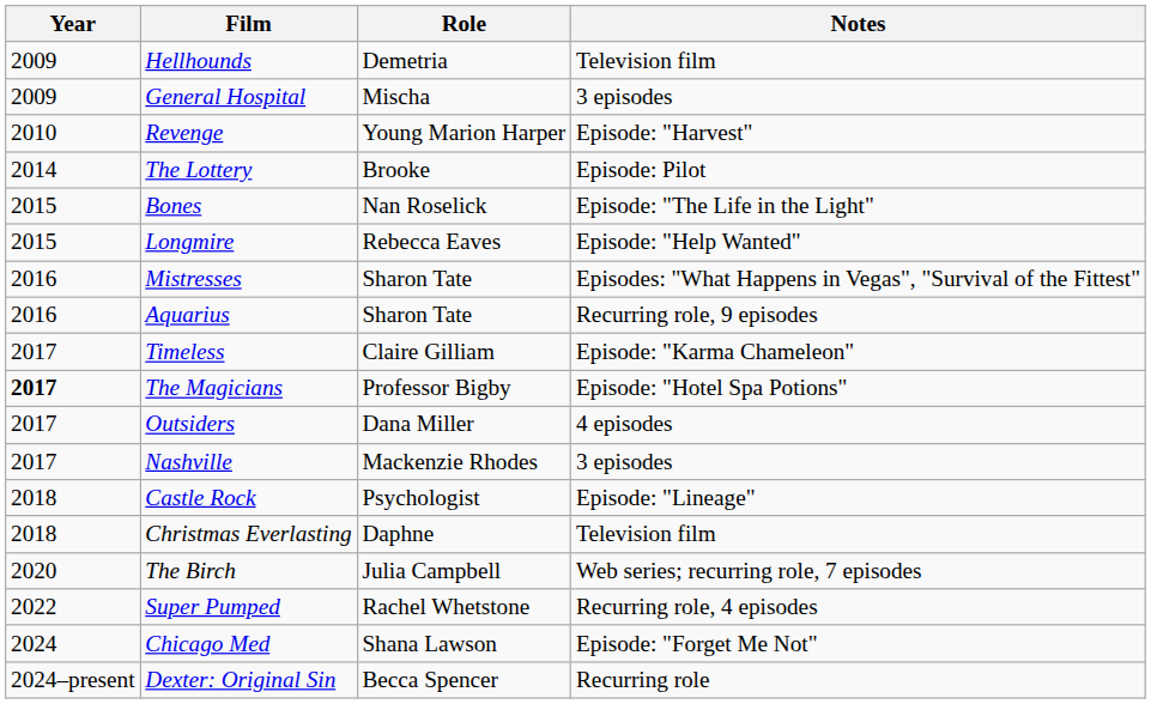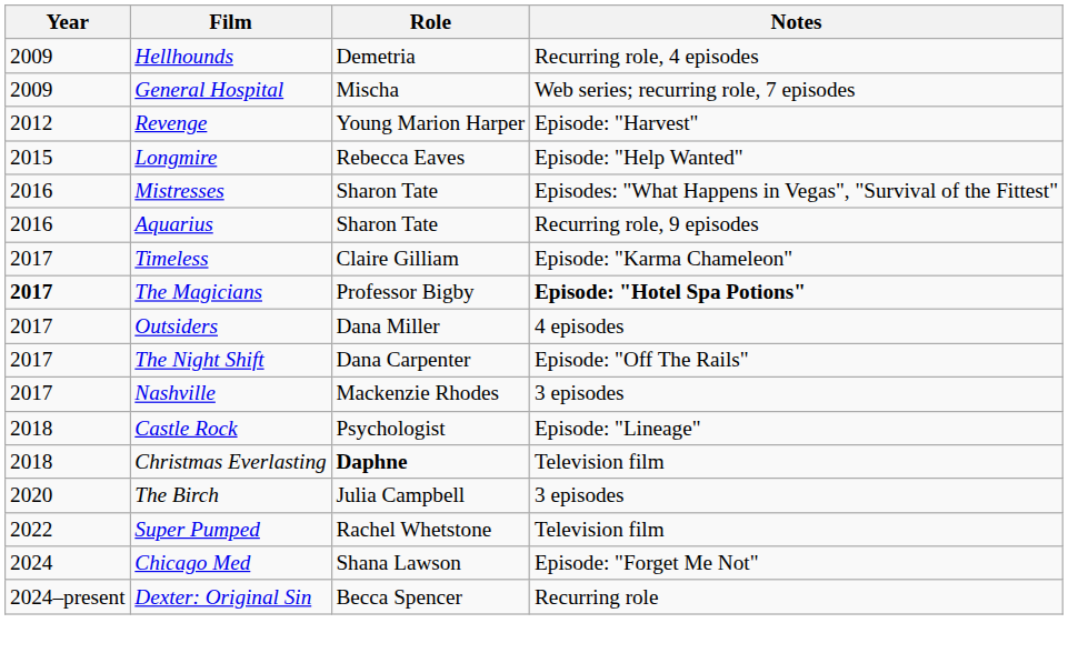 <table class="wikitable">
 <tr>
 <th>Year</th>
 <th>Film</th>
 <th>Role</th>
 <th>Notes</th>
 </tr>
 <tr>
 <td>2009</td>
 <td><em><a href='#'>Hellhounds</a></em></td>
 <td>Demetria</td>
-<td>Television film</td>
+<td>Recurring role, 4 episodes</td>
 </tr>
 <tr>
 <td>2009</td>
 <td><em><a href='#'>General Hospital</a></em></td>
 <td>Mischa</td>
-<td>3 episodes</td>
+<td>Web series; recurring role, 7 episodes</td>
 </tr>
 <tr>
-<td>2010</td>
+<td>2012</td>
 <td><em><a href='#'>Revenge</a></em></td>
 <td>Young Marion Harper</td>
 <td>Episode: "Harvest"</td>
-</tr>
-<tr>
-<td>2014</td>
-<td><em><a href='#'>The Lottery</a></em></td>
-<td>Brooke</td>
-<td>Episode: Pilot</td>
-</tr>
-<tr>
-<td>2015</td>
-<td><em><a href='#'>Bones</a></em></td>
-<td>Nan Roselick</td>
-<td>Episode: "The Life in the Light"</td>
 </tr>
 <tr>
 <td>2015</td>
 <td><em><a href='#'>Longmire</a></em></td>
 <td>Rebecca Eaves</td>
 <td>Episode: "Help Wanted"</td>
 </tr>
 <tr>
 <td>2016</td>
 <td><em><a href='#'>Mistresses</a></em></td>
 <td>Sharon Tate</td>
 <td>Episodes: "What Happens in Vegas", "Survival of the Fittest"</td>
 </tr>
 <tr>
 <td>2016</td>
 <td><em><a href='#'>Aquarius</a></em></td>
 <td>Sharon Tate</td>
 <td>Recurring role, 9 episodes</td>
 </tr>
 <tr>
 <td>2017</td>
 <td><em><a href='#'>Timeless</a></em></td>
 <td>Claire Gilliam</td>
 <td>Episode: "Karma Chameleon"</td>
 </tr>
 <tr>
 <td><strong>2017</strong></td>
 <td><em><a href='#'>The Magicians</a></em></td>
 <td>Professor Bigby</td>
-<td>Episode: "Hotel Spa Potions"</td>
+<td><strong>Episode: "Hotel Spa Potions"</strong></td>
 </tr>
 <tr>
 <td>2017</td>
 <td><em><a href='#'>Outsiders</a></em></td>
 <td>Dana Miller</td>
 <td>4 episodes</td>
+</tr>
+<tr>
+<td>2017</td>
+<td><em><a href='#'>The Night Shift</a></em></td>
+<td>Dana Carpenter</td>
+<td>Episode: "Off The Rails"</td>
 </tr>
 <tr>
 <td>2017</td>
 <td><em><a href='#'>Nashville</a></em></td>
 <td>Mackenzie Rhodes</td>
 <td>3 episodes</td>
 </tr>
 <tr>
 <td>2018</td>
 <td><em><a href='#'>Castle Rock</a></em></td>
 <td>Psychologist</td>
 <td>Episode: "Lineage"</td>
 </tr>
 <tr>
 <td>2018</td>
 <td><em>Christmas Everlasting</em></td>
-<td>Daphne</td>
+<td><strong>Daphne</strong></td>
 <td>Television film</td>
 </tr>
 <tr>
 <td>2020</td>
 <td><em>The Birch</em></td>
 <td>Julia Campbell</td>
-<td>Web series; recurring role, 7 episodes</td>
+<td>3 episodes</td>
 </tr>
 <tr>
 <td>2022</td>
 <td><em><a href='#'>Super Pumped</a></em></td>
 <td>Rachel Whetstone</td>
-<td>Recurring role, 4 episodes</td>
+<td>Television film</td>
 </tr>
 <tr>
 <td>2024</td>
 <td><em><a href='#'>Chicago Med</a></em></td>
 <td>Shana Lawson</td>
 <td>Episode: "Forget Me Not"</td>
 </tr>
 <tr>
 <td>2024–present</td>
 <td><em><a href='#'>Dexter: Original Sin</a></em></td>
 <td>Becca Spencer</td>
 <td>Recurring role</td>
 </tr>
 </table>
